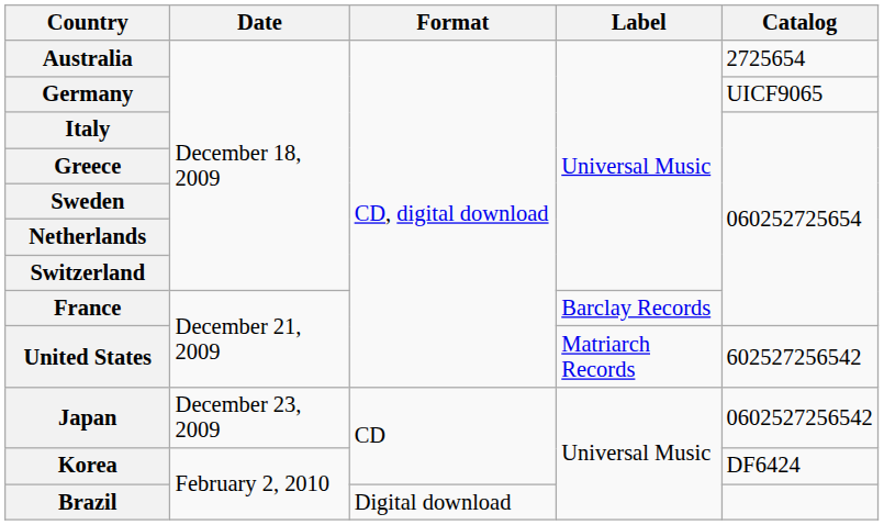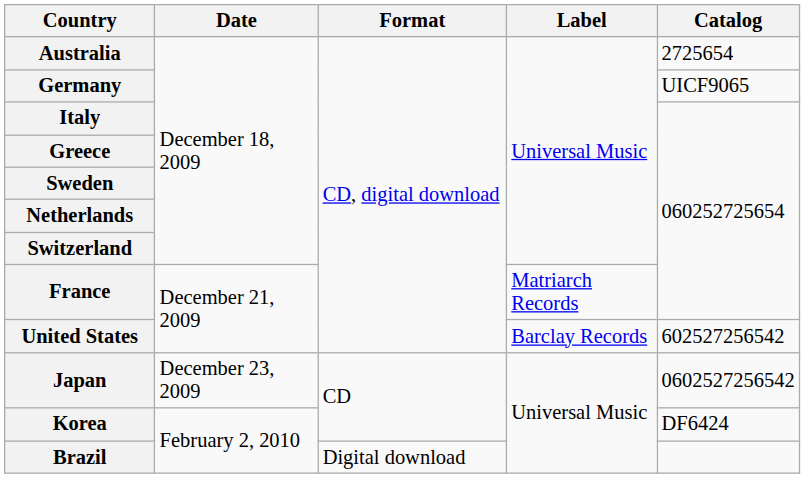 <table class="wikitable plainrowheaders">
 <tr>
 <th style="width:110px;">Country</th>
 <th style="width:120px;">Date</th>
 <th style="width:140px;">Format</th>
 <th style="width:110px;">Label</th>
 <th style="width:100px;">Catalog</th>
 </tr>
 <tr>
 <th scope="row">Australia</th>
 <td rowspan="7">December 18, 2009</td>
 <td rowspan="9"><a href='#'>CD</a>, <a href='#'>digital download</a></td>
 <td rowspan="7"><a href='#'>Universal Music</a></td>
 <td>2725654</td>
 </tr>
 <tr>
 <th scope="row">Germany</th>
 <td>UICF9065</td>
 </tr>
 <tr>
 <th scope="row">Italy</th>
 <td rowspan="6">060252725654</td>
 </tr>
 <tr>
 <th scope="row">Greece</th>
 </tr>
 <tr>
 <th scope="row">Sweden</th>
 </tr>
 <tr>
 <th scope="row">Netherlands</th>
 </tr>
 <tr>
 <th scope="row">Switzerland</th>
 </tr>
 <tr>
 <th scope="row">France</th>
 <td rowspan="2">December 21, 2009</td>
-<td><a href='#'>Barclay Records</a></td>
+<td><a href='#'>Matriarch Records</a></td>
 </tr>
 <tr>
 <th scope="row">United States</th>
-<td><a href='#'>Matriarch Records</a></td>
+<td><a href='#'>Barclay Records</a></td>
 <td>602527256542</td>
 </tr>
 <tr>
 <th scope="row">Japan</th>
 <td>December 23, 2009</td>
 <td rowspan="2">CD</td>
 <td rowspan="3">Universal Music</td>
 <td>0602527256542</td>
 </tr>
 <tr>
 <th scope="row">Korea</th>
 <td rowspan="2">February 2, 2010</td>
 <td>DF6424</td>
 </tr>
 <tr>
 <th scope="row">Brazil</th>
 <td>Digital download</td>
 </tr>
 </table>
